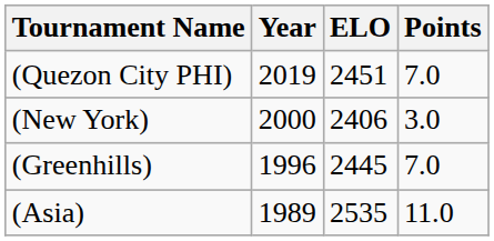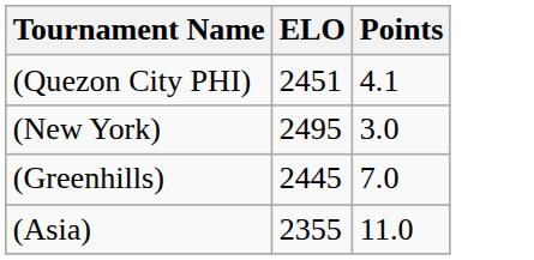 <table class="wikitable">
 <tr>
 <th>Tournament Name</th>
-<th>Year</th>
 <th>ELO</th>
 <th>Points</th>
 </tr>
 <tr>
 <td>(Quezon City PHI)</td>
-<td>2019</td>
 <td>2451</td>
-<td>7.0</td>
+<td>4.1</td>
 </tr>
 <tr>
 <td>(New York)</td>
-<td>2000</td>
-<td>2406</td>
+<td>2495</td>
 <td>3.0</td>
 </tr>
 <tr>
 <td>(Greenhills)</td>
-<td>1996</td>
 <td>2445</td>
 <td>7.0</td>
 </tr>
 <tr>
 <td>(Asia)</td>
-<td>1989</td>
-<td>2535</td>
+<td>2355</td>
 <td>11.0</td>
 </tr>
 </table>
